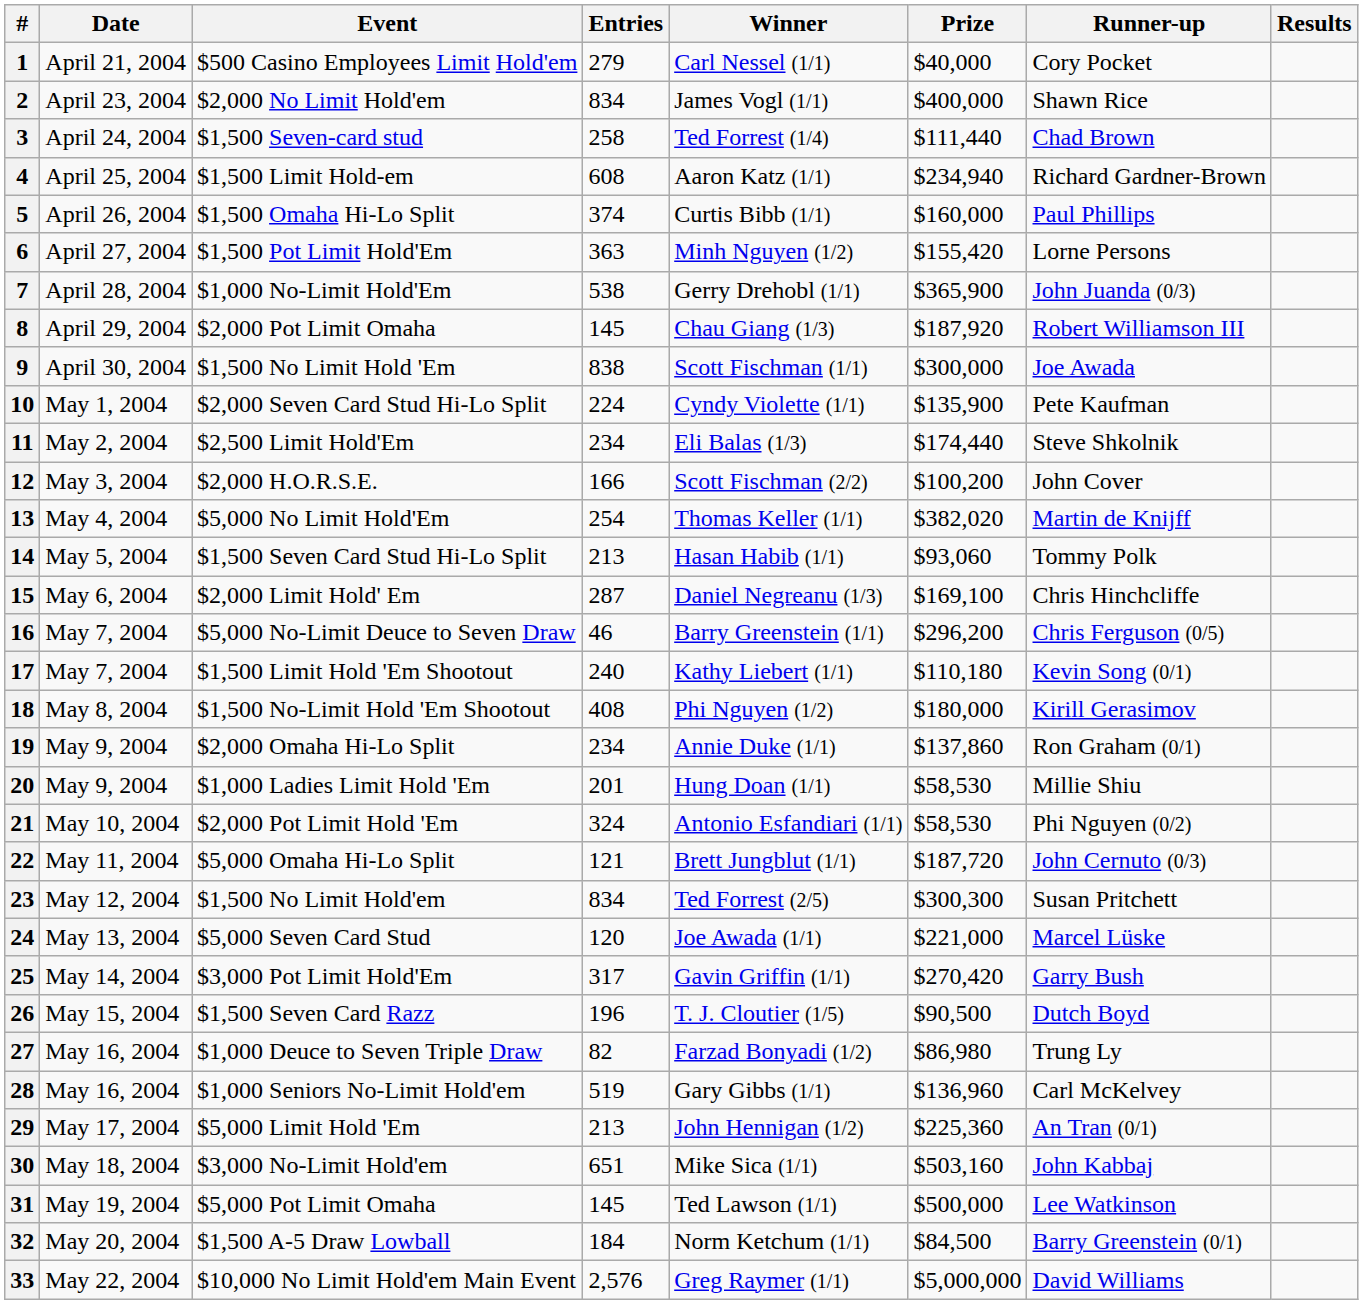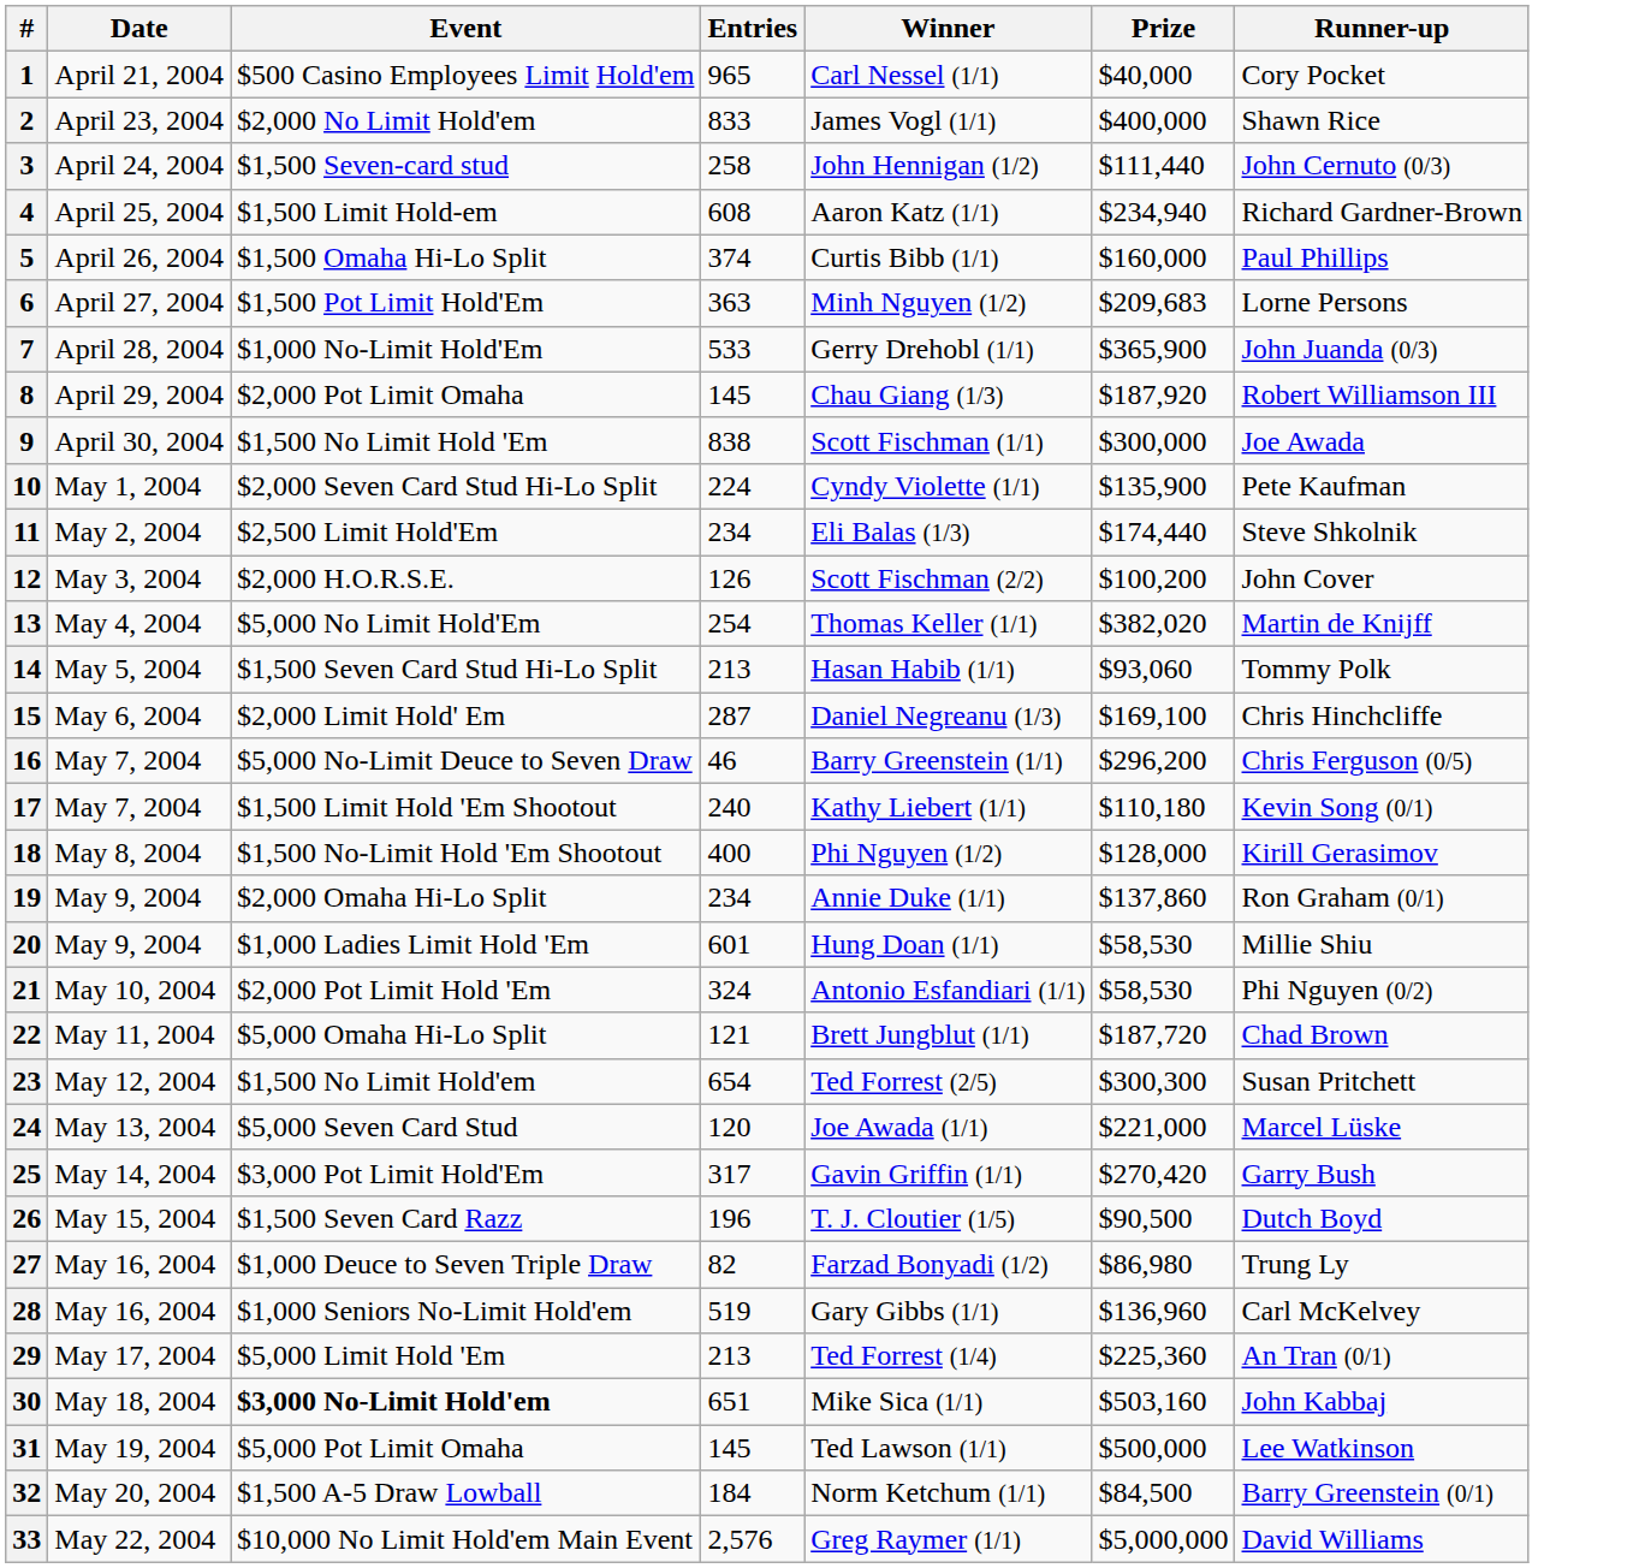 <table class="wikitable sortable">
 <tr>
 <th bgcolor="#FFEBAD">#</th>
 <th>Date</th>
 <th bgcolor="#FFEBAD">Event</th>
 <th>Entries</th>
 <th bgcolor="#FFEBAD">Winner</th>
 <th bgcolor="#FFEBAD">Prize</th>
 <th bgcolor="#FFEBAD">Runner-up</th>
-<th>Results</th>
 </tr>
 <tr>
 <th>1</th>
 <td>April 21, 2004</td>
 <td>$500 Casino Employees <a href='#'>Limit</a> <a href='#'>Hold'em</a></td>
-<td>279</td>
+<td>965</td>
 <td><a href='#'>Carl Nessel</a> <small>(1/1)</small></td>
 <td>$40,000</td>
 <td>Cory Pocket</td>
-<td></td>
 </tr>
 <tr>
 <th>2</th>
 <td>April 23, 2004</td>
 <td>$2,000 <a href='#'>No Limit</a> Hold'em</td>
-<td>834</td>
+<td>833</td>
 <td>James Vogl <small>(1/1)</small></td>
 <td>$400,000</td>
 <td>Shawn Rice</td>
-<td></td>
 </tr>
 <tr>
 <th>3</th>
 <td>April 24, 2004</td>
 <td>$1,500 <a href='#'>Seven-card stud</a></td>
 <td>258</td>
-<td><a href='#'>Ted Forrest</a> <small>(1/4)</small></td>
+<td><a href='#'>John Hennigan</a> <small>(1/2)</small></td>
 <td>$111,440</td>
-<td><a href='#'>Chad Brown</a></td>
-<td></td>
+<td><a href='#'>John Cernuto</a> <small>(0/3)</small></td>
 </tr>
 <tr>
 <th>4</th>
 <td>April 25, 2004</td>
 <td>$1,500 Limit Hold-em</td>
 <td>608</td>
 <td>Aaron Katz <small>(1/1)</small></td>
 <td>$234,940</td>
 <td>Richard Gardner-Brown</td>
-<td></td>
 </tr>
 <tr>
 <th>5</th>
 <td>April 26, 2004</td>
 <td>$1,500 <a href='#'>Omaha</a> Hi-Lo Split</td>
 <td>374</td>
 <td>Curtis Bibb <small>(1/1)</small></td>
 <td>$160,000</td>
 <td><a href='#'>Paul Phillips</a></td>
-<td></td>
 </tr>
 <tr>
 <th>6</th>
 <td>April 27, 2004</td>
 <td>$1,500 <a href='#'>Pot Limit</a> Hold'Em</td>
 <td>363</td>
 <td><a href='#'>Minh Nguyen</a> <small>(1/2)</small></td>
-<td>$155,420</td>
+<td>$209,683</td>
 <td>Lorne Persons</td>
-<td></td>
 </tr>
 <tr>
 <th>7</th>
 <td>April 28, 2004</td>
 <td>$1,000 No-Limit Hold'Em</td>
-<td>538</td>
+<td>533</td>
 <td>Gerry Drehobl <small>(1/1)</small></td>
 <td>$365,900</td>
 <td><a href='#'>John Juanda</a> <small>(0/3)</small></td>
-<td></td>
 </tr>
 <tr>
 <th>8</th>
 <td>April 29, 2004</td>
 <td>$2,000 Pot Limit Omaha</td>
 <td>145</td>
 <td><a href='#'>Chau Giang</a> <small>(1/3)</small></td>
 <td>$187,920</td>
 <td><a href='#'>Robert Williamson III</a></td>
-<td></td>
 </tr>
 <tr>
 <th>9</th>
 <td>April 30, 2004</td>
 <td>$1,500 No Limit Hold 'Em</td>
 <td>838</td>
 <td><a href='#'>Scott Fischman</a> <small>(1/1)</small></td>
 <td>$300,000</td>
 <td><a href='#'>Joe Awada</a></td>
-<td></td>
 </tr>
 <tr>
 <th>10</th>
 <td>May 1, 2004</td>
 <td>$2,000 Seven Card Stud Hi-Lo Split</td>
 <td>224</td>
 <td><a href='#'>Cyndy Violette</a> <small>(1/1)</small></td>
 <td>$135,900</td>
 <td>Pete Kaufman</td>
-<td></td>
 </tr>
 <tr>
 <th>11</th>
 <td>May 2, 2004</td>
 <td>$2,500 Limit Hold'Em</td>
 <td>234</td>
 <td><a href='#'>Eli Balas</a> <small>(1/3)</small></td>
 <td>$174,440</td>
 <td>Steve Shkolnik</td>
-<td></td>
 </tr>
 <tr>
 <th>12</th>
 <td>May 3, 2004</td>
 <td>$2,000 H.O.R.S.E.</td>
-<td>166</td>
+<td>126</td>
 <td><a href='#'>Scott Fischman</a> <small>(2/2)</small></td>
 <td>$100,200</td>
 <td>John Cover</td>
-<td></td>
 </tr>
 <tr>
 <th>13</th>
 <td>May 4, 2004</td>
 <td>$5,000 No Limit Hold'Em</td>
 <td>254</td>
 <td><a href='#'>Thomas Keller</a> <small>(1/1)</small></td>
 <td>$382,020</td>
 <td><a href='#'>Martin de Knijff</a></td>
-<td></td>
 </tr>
 <tr>
 <th>14</th>
 <td>May 5, 2004</td>
 <td>$1,500 Seven Card Stud Hi-Lo Split</td>
 <td>213</td>
 <td><a href='#'>Hasan Habib</a> <small>(1/1)</small></td>
 <td>$93,060</td>
 <td>Tommy Polk</td>
-<td></td>
 </tr>
 <tr>
 <th>15</th>
 <td>May 6, 2004</td>
 <td>$2,000 Limit Hold' Em</td>
 <td>287</td>
 <td><a href='#'>Daniel Negreanu</a> <small>(1/3)</small></td>
 <td>$169,100</td>
 <td>Chris Hinchcliffe</td>
-<td></td>
 </tr>
 <tr>
 <th>16</th>
 <td>May 7, 2004</td>
 <td>$5,000 No-Limit Deuce to Seven <a href='#'>Draw</a></td>
 <td>46</td>
 <td><a href='#'>Barry Greenstein</a> <small>(1/1)</small></td>
 <td>$296,200</td>
 <td><a href='#'>Chris Ferguson</a> <small>(0/5)</small></td>
-<td></td>
 </tr>
 <tr>
 <th>17</th>
 <td>May 7, 2004</td>
 <td>$1,500 Limit Hold 'Em Shootout</td>
 <td>240</td>
 <td><a href='#'>Kathy Liebert</a> <small>(1/1)</small></td>
 <td>$110,180</td>
 <td><a href='#'>Kevin Song</a> <small>(0/1)</small></td>
-<td></td>
 </tr>
 <tr>
 <th>18</th>
 <td>May 8, 2004</td>
 <td>$1,500 No-Limit Hold 'Em Shootout</td>
-<td>408</td>
+<td>400</td>
 <td><a href='#'>Phi Nguyen</a> <small>(1/2)</small></td>
-<td>$180,000</td>
+<td>$128,000</td>
 <td><a href='#'>Kirill Gerasimov</a></td>
-<td></td>
 </tr>
 <tr>
 <th>19</th>
 <td>May 9, 2004</td>
 <td>$2,000 Omaha Hi-Lo Split</td>
 <td>234</td>
 <td><a href='#'>Annie Duke</a> <small>(1/1)</small></td>
 <td>$137,860</td>
 <td>Ron Graham <small>(0/1)</small></td>
-<td></td>
 </tr>
 <tr>
 <th>20</th>
 <td>May 9, 2004</td>
 <td>$1,000 Ladies Limit Hold 'Em</td>
-<td>201</td>
+<td>601</td>
 <td><a href='#'>Hung Doan</a> <small>(1/1)</small></td>
 <td>$58,530</td>
 <td>Millie Shiu</td>
-<td></td>
 </tr>
 <tr>
 <th>21</th>
 <td>May 10, 2004</td>
 <td>$2,000 Pot Limit Hold 'Em</td>
 <td>324</td>
 <td><a href='#'>Antonio Esfandiari</a> <small>(1/1)</small></td>
 <td>$58,530</td>
 <td>Phi Nguyen <small>(0/2)</small></td>
-<td></td>
 </tr>
 <tr>
 <th>22</th>
 <td>May 11, 2004</td>
 <td>$5,000 Omaha Hi-Lo Split</td>
 <td>121</td>
 <td><a href='#'>Brett Jungblut</a> <small>(1/1)</small></td>
 <td>$187,720</td>
-<td><a href='#'>John Cernuto</a> <small>(0/3)</small></td>
-<td></td>
+<td><a href='#'>Chad Brown</a></td>
 </tr>
 <tr>
 <th>23</th>
 <td>May 12, 2004</td>
 <td>$1,500 No Limit Hold'em</td>
-<td>834</td>
+<td>654</td>
 <td><a href='#'>Ted Forrest</a> <small>(2/5)</small></td>
 <td>$300,300</td>
 <td>Susan Pritchett</td>
-<td></td>
 </tr>
 <tr>
 <th>24</th>
 <td>May 13, 2004</td>
 <td>$5,000 Seven Card Stud</td>
 <td>120</td>
 <td><a href='#'>Joe Awada</a> <small>(1/1)</small></td>
 <td>$221,000</td>
 <td><a href='#'>Marcel Lüske</a></td>
-<td></td>
 </tr>
 <tr>
 <th>25</th>
 <td>May 14, 2004</td>
 <td>$3,000 Pot Limit Hold'Em</td>
 <td>317</td>
 <td><a href='#'>Gavin Griffin</a> <small>(1/1)</small></td>
 <td>$270,420</td>
 <td><a href='#'>Garry Bush</a></td>
-<td></td>
 </tr>
 <tr>
 <th>26</th>
 <td>May 15, 2004</td>
 <td>$1,500 Seven Card <a href='#'>Razz</a></td>
 <td>196</td>
 <td><a href='#'>T. J. Cloutier</a> <small>(1/5)</small></td>
 <td>$90,500</td>
 <td><a href='#'>Dutch Boyd</a></td>
-<td></td>
 </tr>
 <tr>
 <th>27</th>
 <td>May 16, 2004</td>
 <td>$1,000 Deuce to Seven Triple <a href='#'>Draw</a></td>
 <td>82</td>
 <td><a href='#'>Farzad Bonyadi</a> <small>(1/2)</small></td>
 <td>$86,980</td>
 <td>Trung Ly</td>
-<td></td>
 </tr>
 <tr>
 <th>28</th>
 <td>May 16, 2004</td>
 <td>$1,000 Seniors No-Limit Hold'em</td>
 <td>519</td>
 <td>Gary Gibbs <small>(1/1)</small></td>
 <td>$136,960</td>
 <td>Carl McKelvey</td>
-<td></td>
 </tr>
 <tr>
 <th>29</th>
 <td>May 17, 2004</td>
 <td>$5,000 Limit Hold 'Em</td>
 <td>213</td>
-<td><a href='#'>John Hennigan</a> <small>(1/2)</small></td>
+<td><a href='#'>Ted Forrest</a> <small>(1/4)</small></td>
 <td>$225,360</td>
 <td><a href='#'>An Tran</a> <small>(0/1)</small></td>
-<td></td>
 </tr>
 <tr>
 <th>30</th>
 <td>May 18, 2004</td>
-<td>$3,000 No-Limit Hold'em</td>
+<td><strong>$3,000 No-Limit Hold'em</strong></td>
 <td>651</td>
 <td>Mike Sica <small>(1/1)</small></td>
 <td>$503,160</td>
 <td><a href='#'>John Kabbaj</a></td>
-<td></td>
 </tr>
 <tr>
 <th>31</th>
 <td>May 19, 2004</td>
 <td>$5,000 Pot Limit Omaha</td>
 <td>145</td>
 <td>Ted Lawson <small>(1/1)</small></td>
 <td>$500,000</td>
 <td><a href='#'>Lee Watkinson</a></td>
-<td></td>
 </tr>
 <tr>
 <th>32</th>
 <td>May 20, 2004</td>
 <td>$1,500 A-5 Draw <a href='#'>Lowball</a></td>
 <td>184</td>
 <td>Norm Ketchum <small>(1/1)</small></td>
 <td>$84,500</td>
 <td><a href='#'>Barry Greenstein</a> <small>(0/1)</small></td>
-<td></td>
 </tr>
 <tr>
 <th><strong>33</strong></th>
 <td>May 22, 2004</td>
 <td>$10,000 No Limit Hold'em Main Event</td>
 <td>2,576</td>
 <td><a href='#'>Greg Raymer</a> <small>(1/1)</small></td>
 <td>$5,000,000</td>
 <td><a href='#'>David Williams</a></td>
-<td></td>
 </tr>
 </table>
